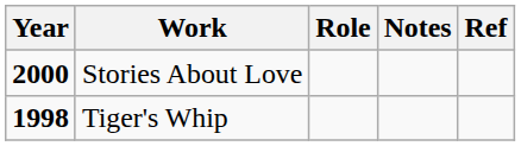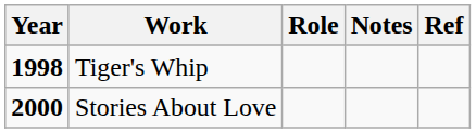 <table class="wikitable sortable">
 <tr>
 <th>Year</th>
 <th>Work</th>
 <th>Role</th>
 <th>Notes</th>
 <th>Ref</th>
 </tr>
 <tr>
+<td><strong>1998</strong></td>
+<td>Tiger's Whip</td>
+<td></td>
+<td></td>
+<td></td>
+</tr>
+<tr>
 <td><strong>2000</strong></td>
 <td>Stories About Love</td>
 <td></td>
 <td></td>
 <td></td>
 </tr>
-<tr>
-<td><strong>1998</strong></td>
-<td>Tiger's Whip</td>
-<td></td>
-<td></td>
-<td></td>
-</tr>
 </table>
